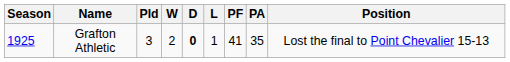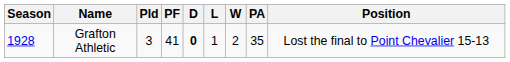 <table class="wikitable" style="text-align:center;">
 <tr>
 <th width=30>Season</th>
 <th width=100 abbr="Name">Name</th>
 <th width=20 abbr="Played">Pld</th>
-<th width=20 abbr="Won">W</th>
+<th width=20 abbr="Points for">PF</th>
 <th width=20 abbr="Drawn">D</th>
 <th width=20 abbr="Lost">L</th>
-<th width=20 abbr="Points for">PF</th>
+<th width=20 abbr="Won">W</th>
 <th width=20 abbr="Points against">PA</th>
 <th width=300>Position</th>
 </tr>
 <tr>
-<td style="text-align:left;"><a href='#'>1925</a></td>
+<td style="text-align:left;"><a href='#'>1928</a></td>
 <td>Grafton Athletic</td>
 <td>3</td>
-<td>2</td>
+<td>41</td>
 <td><strong>0</strong></td>
 <td>1</td>
-<td>41</td>
+<td>2</td>
 <td>35</td>
 <td>Lost the final to <a href='#'>Point Chevalier</a> 15-13</td>
 </tr>
 </table>
